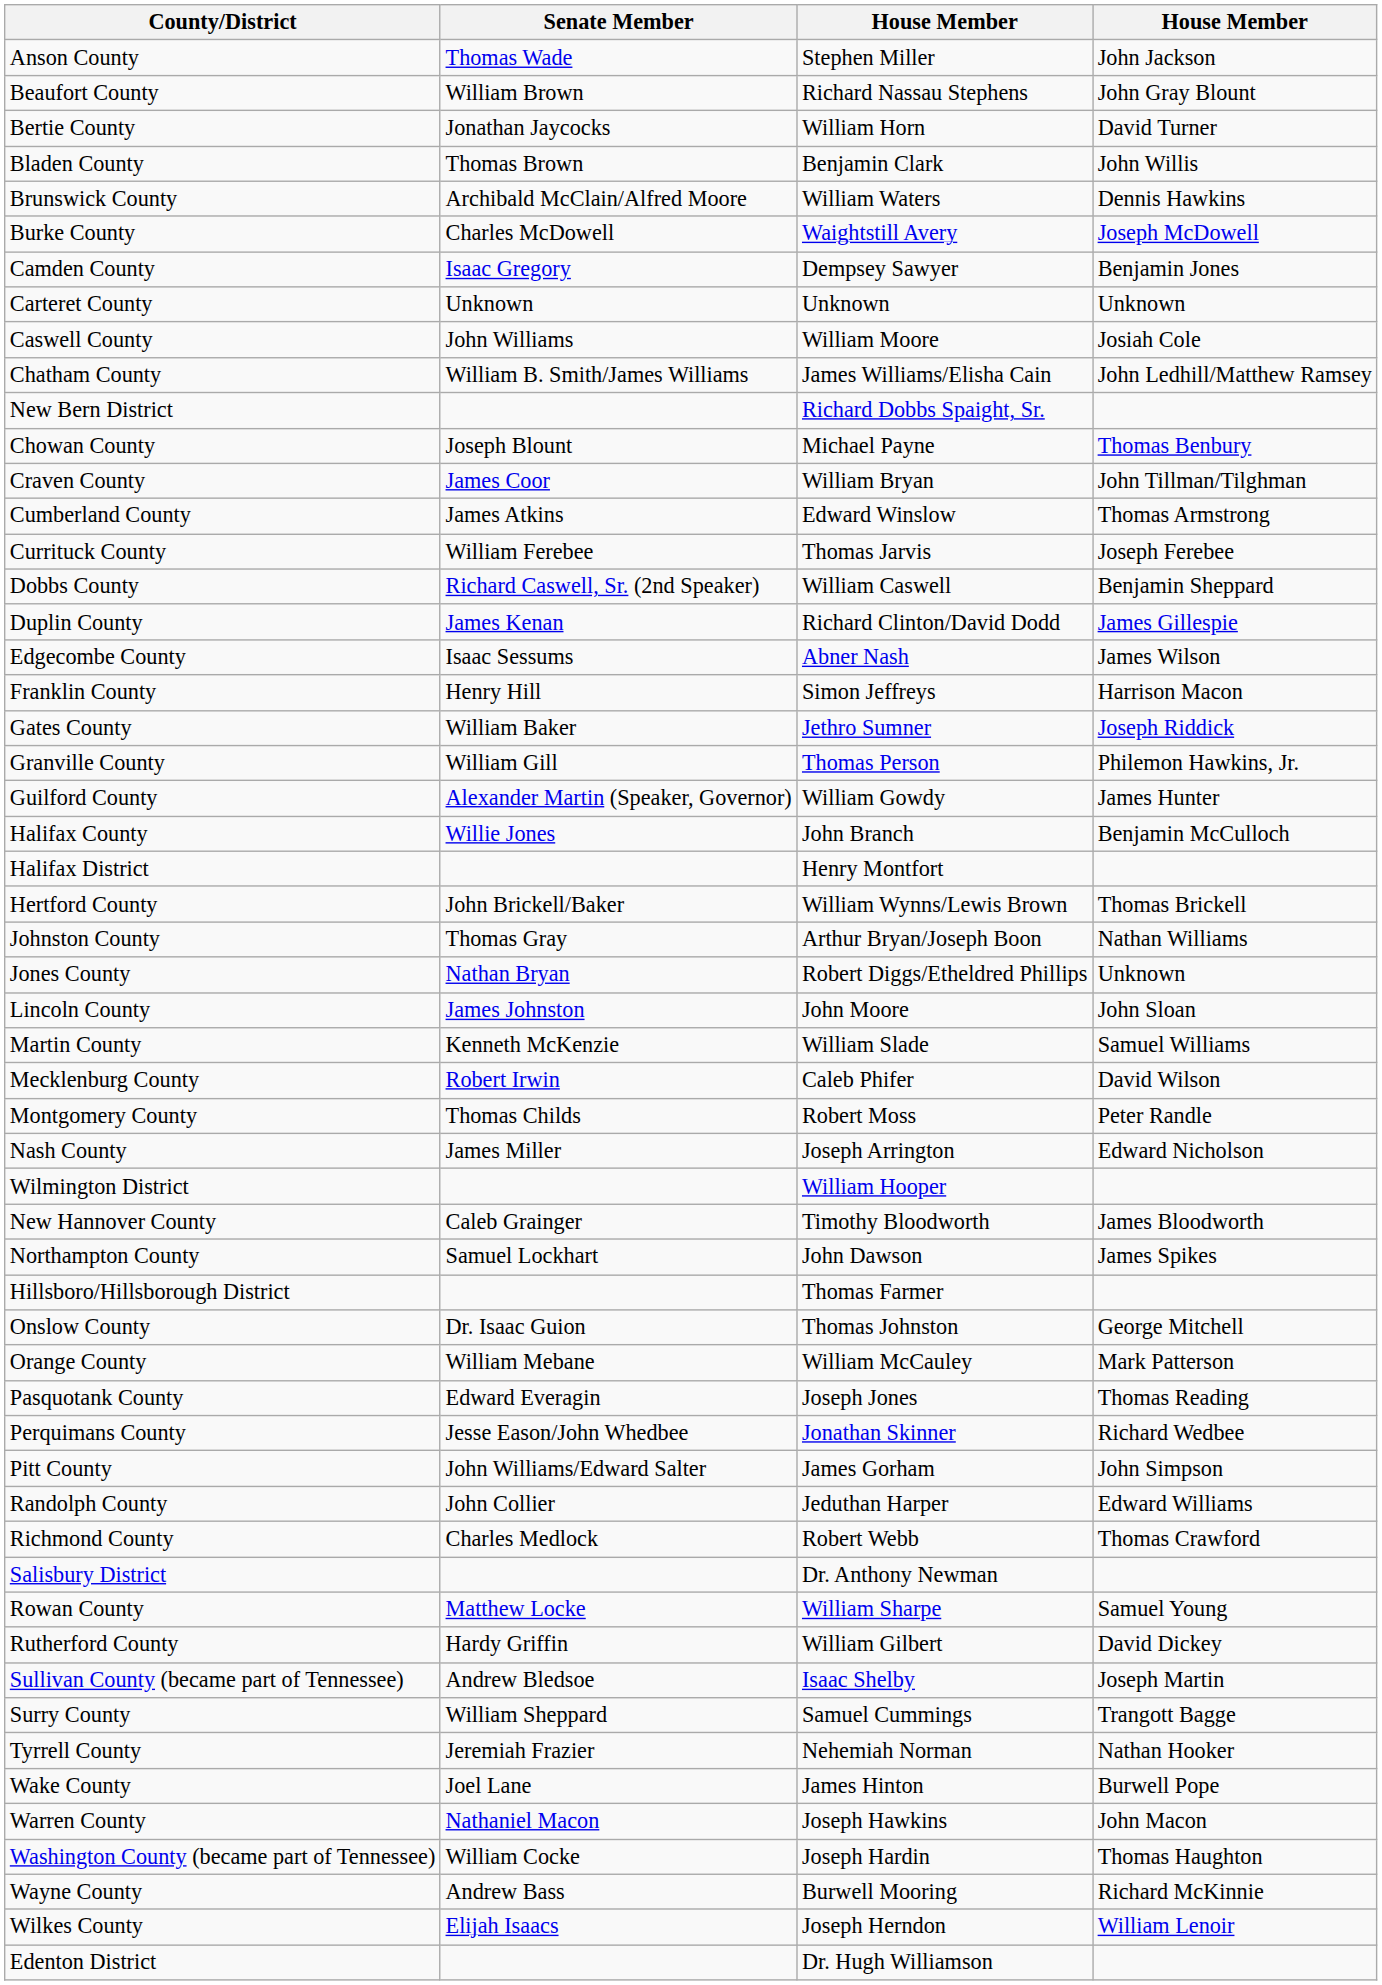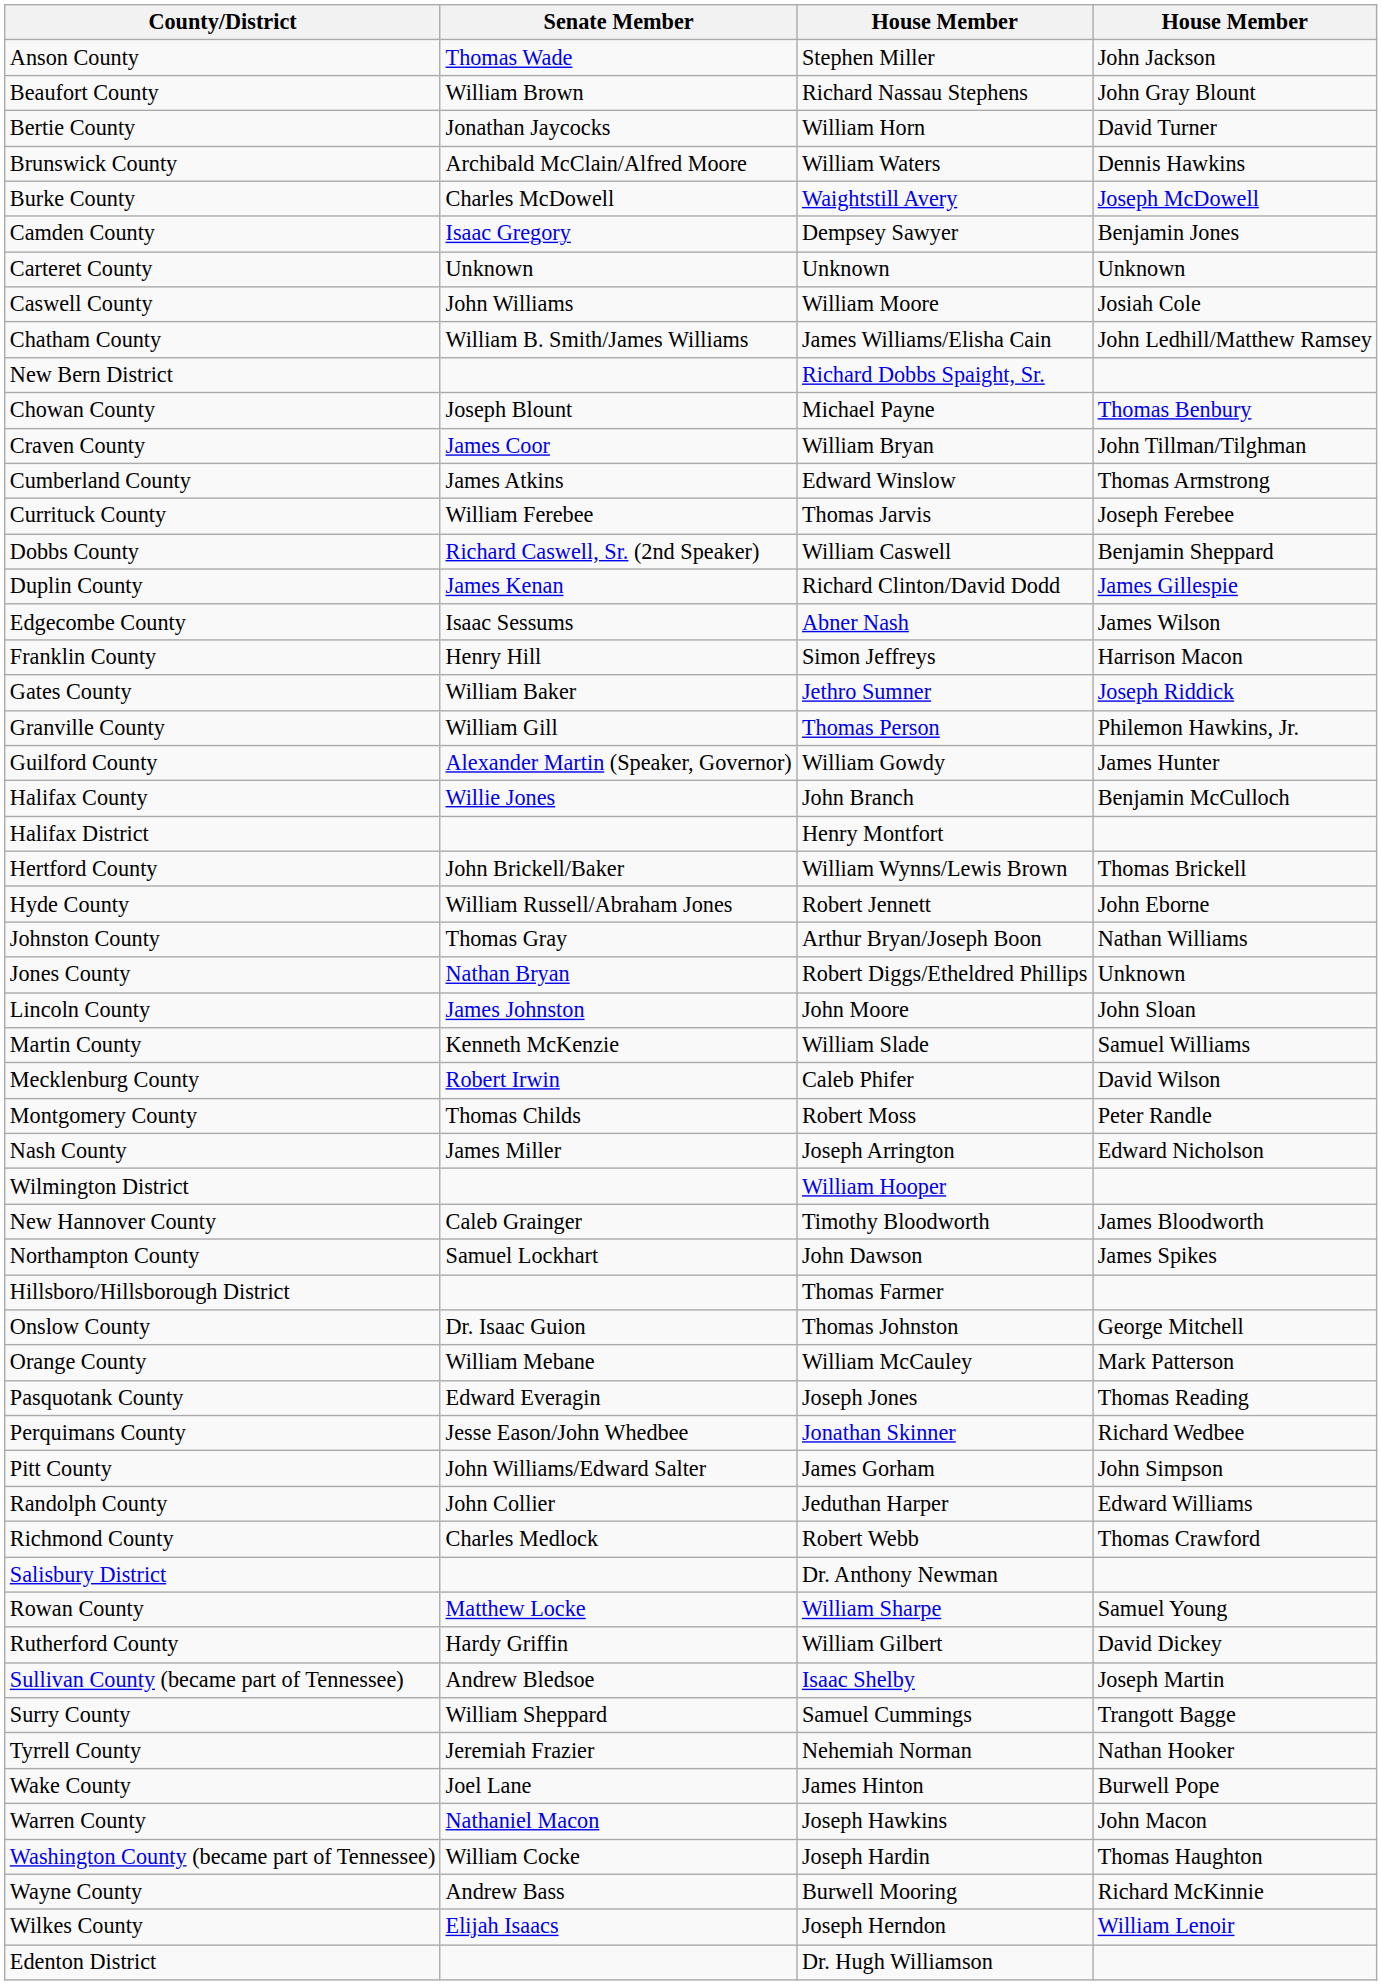 <table class="wikitable sortable">
 <tr>
 <th>County/District</th>
 <th>Senate Member</th>
 <th>House Member</th>
 <th>House Member</th>
 </tr>
 <tr>
 <td>Anson County</td>
 <td data-sort-value="Wade, Thomas"><a href='#'>Thomas Wade</a></td>
 <td data-sort-value="Miller, Stephen">Stephen Miller</td>
 <td data-sort-value="Jackson, John">John Jackson</td>
 </tr>
 <tr>
 <td>Beaufort County</td>
 <td data-sort-value="Brown, William">William Brown</td>
 <td data-sort-value="Stephens, Richard Nassau">Richard Nassau Stephens</td>
 <td data-sort-value="Blount, John Gray">John Gray Blount</td>
 </tr>
 <tr>
 <td>Bertie County</td>
 <td data-sort-value="Jaycocks, Jonathan">Jonathan Jaycocks</td>
 <td data-sort-value="Horn, William">William Horn</td>
 <td data-sort-value="Turner, David">David Turner</td>
-</tr>
-<tr>
-<td>Bladen County</td>
-<td data-sort-value="Brown, Thomas">Thomas Brown</td>
-<td data-sort-value="Clark, Benjamin">Benjamin Clark</td>
-<td data-sort-value="Willis, John">John Willis</td>
 </tr>
 <tr>
 <td>Brunswick County</td>
 <td data-sort-value="McClain, Archibald">Archibald McClain/Alfred Moore</td>
 <td data-sort-value="Waters, William">William Waters</td>
 <td data-sort-value="Hawkins, Dennis">Dennis Hawkins</td>
 </tr>
 <tr>
 <td>Burke County</td>
 <td data-sort-value="McDowell, Charles">Charles McDowell</td>
 <td data-sort-value="Avery, Waightstill"><a href='#'>Waightstill Avery</a></td>
 <td data-sort-value="McDowell, Joseph"><a href='#'>Joseph McDowell</a></td>
 </tr>
 <tr>
 <td>Camden County</td>
 <td data-sort-value="Gregory, Isaac"><a href='#'>Isaac Gregory</a></td>
 <td data-sort-value="Sawyer, Dempsey">Dempsey Sawyer</td>
 <td data-sort-value="Jones, Benjamin">Benjamin Jones</td>
 </tr>
 <tr>
 <td>Carteret County</td>
 <td>Unknown</td>
 <td>Unknown</td>
 <td>Unknown</td>
 </tr>
 <tr>
 <td>Caswell County</td>
 <td data-sort-value="Williams, John">John Williams</td>
 <td data-sort-value="Moore, William">William Moore</td>
 <td data-sort-value="Cole, Josiah">Josiah Cole</td>
 </tr>
 <tr>
 <td>Chatham County</td>
 <td data-sort-value="Williams, James">William B. Smith/James Williams</td>
 <td data-sort-value="Cain, Elisha">James Williams/Elisha Cain</td>
 <td data-sort-value="Ramsey, Matthew">John Ledhill/Matthew Ramsey</td>
 </tr>
 <tr>
 <td>New Bern District</td>
 <td></td>
 <td data-sort-value="Spaight, Richard Dobbs"><a href='#'>Richard Dobbs Spaight, Sr.</a></td>
 <td></td>
 </tr>
 <tr>
 <td>Chowan County</td>
 <td data-sort-value="Blount, Joseph">Joseph Blount</td>
 <td data-sort-value="Payne, Michael">Michael Payne</td>
 <td data-sort-value="Benbury, Thomas"><a href='#'>Thomas Benbury</a></td>
 </tr>
 <tr>
 <td>Craven County</td>
 <td data-sort-value="Coor, James"><a href='#'>James Coor</a></td>
 <td data-sort-value="Bryan, William">William Bryan</td>
 <td data-sort-value="Tilghman, John">John Tillman/Tilghman</td>
 </tr>
 <tr>
 <td>Cumberland County</td>
 <td data-sort-value="Atkins, James">James Atkins</td>
 <td data-sort-value="Winslow, Edward">Edward Winslow</td>
 <td data-sort-value="Armstrong, Thomas">Thomas Armstrong</td>
 </tr>
 <tr>
 <td>Currituck County</td>
 <td data-sort-value="Ferebee, William">William Ferebee</td>
 <td data-sort-value="Jarvis, Thomas">Thomas Jarvis</td>
 <td data-sort-value="Ferebee, Joseph">Joseph Ferebee</td>
 </tr>
 <tr>
 <td>Dobbs County</td>
 <td data-sort-value="Caswell, Richard"><a href='#'>Richard Caswell, Sr.</a> (2nd Speaker)</td>
 <td data-sort-value="Caswell, William">William Caswell</td>
 <td data-sort-value="Sheppard, Benjamin">Benjamin Sheppard</td>
 </tr>
 <tr>
 <td>Duplin County</td>
 <td data-sort-value="Kenan, James"><a href='#'>James Kenan</a></td>
 <td data-sort-value="Dodd, David">Richard Clinton/David Dodd</td>
 <td data-sort-value="Gillespie, James"><a href='#'>James Gillespie</a></td>
 </tr>
 <tr>
 <td>Edgecombe County</td>
 <td data-sort-value="Sessums, Isaac">Isaac Sessums</td>
 <td data-sort-value="Nash, Abner"><a href='#'>Abner Nash</a></td>
 <td data-sort-value="Wilson, James">James Wilson</td>
 </tr>
 <tr>
 <td>Franklin County</td>
 <td data-sort-value="Hill, Henry">Henry Hill</td>
 <td data-sort-value="Jeffreys, Simon">Simon Jeffreys</td>
 <td data-sort-value="Macon, Harrison">Harrison Macon</td>
 </tr>
 <tr>
 <td>Gates County</td>
 <td data-sort-value="Baker, William">William Baker</td>
 <td data-sort-value="Sumner, Jethro"><a href='#'>Jethro Sumner</a></td>
 <td data-sort-value="Riddick, Joseph"><a href='#'>Joseph Riddick</a></td>
 </tr>
 <tr>
 <td>Granville County</td>
 <td data-sort-value="Gill, William">William Gill</td>
 <td data-sort-value="Person, Thomas"><a href='#'>Thomas Person</a></td>
 <td data-sort-value="Hawkins, Philemon">Philemon Hawkins, Jr.</td>
 </tr>
 <tr>
 <td>Guilford County</td>
 <td data-sort-value="Martin, Alexander"><a href='#'>Alexander Martin</a> (Speaker, Governor)</td>
 <td data-sort-value="Gowdy, William">William Gowdy</td>
 <td data-sort-value="Hunter, James">James Hunter</td>
 </tr>
 <tr>
 <td>Halifax County</td>
 <td data-sort-value="Jones, Willie"><a href='#'>Willie Jones</a></td>
 <td data-sort-value="Branch, John">John Branch</td>
 <td data-sort-value="McCulloch, Benjamin">Benjamin McCulloch</td>
 </tr>
 <tr>
 <td>Halifax District</td>
 <td></td>
 <td data-sort-value="Montfort, Henry">Henry Montfort</td>
 <td></td>
 </tr>
 <tr>
 <td>Hertford County</td>
 <td data-sort-value="Baker, John">John Brickell/Baker</td>
 <td data-sort-value="Brown, Lewis">William Wynns/Lewis Brown</td>
 <td data-sort-value="Brickell, Thomas">Thomas Brickell</td>
+</tr>
+<tr>
+<td>Hyde County</td>
+<td data-sort-value="Jones, Abraham">William Russell/Abraham Jones</td>
+<td data-sort-value="Jennett, Robert">Robert Jennett</td>
+<td data-sort-value="Eborne, John">John Eborne</td>
 </tr>
 <tr>
 <td>Johnston County</td>
 <td data-sort-value="Gray, Thomas">Thomas Gray</td>
 <td data-sort-value="Boon, Joseph">Arthur Bryan/Joseph Boon</td>
 <td data-sort-value="Williams, Nathan">Nathan Williams</td>
 </tr>
 <tr>
 <td>Jones County</td>
 <td data-sort-value="Bryan, Nathan"><a href='#'>Nathan Bryan</a></td>
 <td data-sort-value="Diggs, Robert">Robert Diggs/Etheldred Phillips</td>
 <td>Unknown</td>
 </tr>
 <tr>
 <td>Lincoln County</td>
 <td data-sort-value="Johnston, James"><a href='#'>James Johnston</a></td>
 <td data-sort-value="Moore, John">John Moore</td>
 <td data-sort-value="Sloan, John">John Sloan</td>
 </tr>
 <tr>
 <td>Martin County</td>
 <td data-sort-value="McKenzie, Kenneth">Kenneth McKenzie</td>
 <td data-sort-value="Slade, William">William Slade</td>
 <td data-sort-value="Williams, Samuel">Samuel Williams</td>
 </tr>
 <tr>
 <td>Mecklenburg County</td>
 <td data-sort-value="Irwin, Robert"><a href='#'>Robert Irwin</a></td>
 <td data-sort-value="Phifer, Caleb">Caleb Phifer</td>
 <td data-sort-value="Wilson, David">David Wilson</td>
 </tr>
 <tr>
 <td>Montgomery County</td>
 <td data-sort-value="Childs, Thomas">Thomas Childs</td>
 <td data-sort-value="Moss, Robert">Robert Moss</td>
 <td data-sort-value="Randle, Peter">Peter Randle</td>
 </tr>
 <tr>
 <td>Nash County</td>
 <td data-sort-value="Miller, James">James Miller</td>
 <td data-sort-value="Arrington, Joseph">Joseph Arrington</td>
 <td data-sort-value="Nicholson, Edward">Edward Nicholson</td>
 </tr>
 <tr>
 <td>Wilmington District</td>
 <td></td>
 <td data-sort-value="Hooper, William"><a href='#'>William Hooper</a></td>
 <td></td>
 </tr>
 <tr>
 <td>New Hannover County</td>
 <td data-sort-value="Grainger, Caleb">Caleb Grainger</td>
 <td data-sort-value="Bloodworth, Timothy">Timothy Bloodworth</td>
 <td data-sort-value="Bloodworth, James">James Bloodworth</td>
 </tr>
 <tr>
 <td>Northampton County</td>
 <td data-sort-value="Lockhart, Samuel">Samuel Lockhart</td>
 <td data-sort-value="Dawson, John">John Dawson</td>
 <td data-sort-value="Spikes, James">James Spikes</td>
 </tr>
 <tr>
 <td>Hillsboro/Hillsborough District</td>
 <td></td>
 <td data-sort-value="Farmer, Thomas">Thomas Farmer</td>
 <td></td>
 </tr>
 <tr>
 <td>Onslow County</td>
 <td data-sort-value="Guion, Isaac">Dr. Isaac Guion</td>
 <td data-sort-value="Johnston, Thomas">Thomas Johnston</td>
 <td data-sort-value="Mitchell, George">George Mitchell</td>
 </tr>
 <tr>
 <td>Orange County</td>
 <td data-sort-value="Mebane, William">William Mebane</td>
 <td data-sort-value="McCauley, William">William McCauley</td>
 <td data-sort-value="Patterson, Mark">Mark Patterson</td>
 </tr>
 <tr>
 <td>Pasquotank County</td>
 <td data-sort-value="Everagain, Edward">Edward Everagin</td>
 <td data-sort-value="Jones, Joseph">Joseph Jones</td>
 <td data-sort-value="Reading, Thomas">Thomas Reading</td>
 </tr>
 <tr>
 <td>Perquimans County</td>
 <td data-sort-value="Whedbee, John">Jesse Eason/John Whedbee</td>
 <td data-sort-value="Skinner"><a href='#'>Jonathan Skinner</a></td>
 <td data-sort-value="Wedbee, Richard">Richard Wedbee</td>
 </tr>
 <tr>
 <td>Pitt County</td>
 <td data-sort-value="Salter, Edward">John Williams/Edward Salter</td>
 <td data-sort-value="Gorham, James">James Gorham</td>
 <td data-sort-value="Simpson, John">John Simpson</td>
 </tr>
 <tr>
 <td>Randolph County</td>
 <td data-sort-value="Collier, John">John Collier</td>
 <td data-sort-value="Harper, Jeduthan">Jeduthan Harper</td>
 <td data-sort-value="Williams, Edward">Edward Williams</td>
 </tr>
 <tr>
 <td>Richmond County</td>
 <td data-sort-value="Medlock, Charles">Charles Medlock</td>
 <td data-sort-value="Webb, Robert">Robert Webb</td>
 <td data-sort-value="Crawford, Thomas">Thomas Crawford</td>
 </tr>
 <tr>
 <td><a href='#'>Salisbury District</a></td>
 <td></td>
 <td data-sort-value="Newman, Anthony">Dr. Anthony Newman</td>
 <td></td>
 </tr>
 <tr>
 <td>Rowan County</td>
 <td data-sort-value="Locke, Matthew"><a href='#'>Matthew Locke</a></td>
 <td data-sort-value="Sharpe, William"><a href='#'>William Sharpe</a></td>
 <td data-sort-value="Young, Samuel">Samuel Young</td>
 </tr>
 <tr>
 <td>Rutherford County</td>
 <td data-sort-value="Griffin, Hardy">Hardy Griffin</td>
 <td data-sort-value="Gilbert, William">William Gilbert</td>
 <td data-sort-value="Dickey, David">David Dickey</td>
 </tr>
 <tr>
 <td><a href='#'>Sullivan County</a> (became part of Tennessee)</td>
 <td data-sort-value="Bledsoe, Andrew">Andrew Bledsoe</td>
 <td data-sort-value="Shelby, Isaac"><a href='#'>Isaac Shelby</a></td>
 <td data-sort-value="Martin, Joseph">Joseph Martin</td>
 </tr>
 <tr>
 <td>Surry County</td>
 <td data-sort-value="Sheppard, William">William Sheppard</td>
 <td data-sort-value="Cummings, Samuel">Samuel Cummings</td>
 <td data-sort-value="Bagge, Trangott">Trangott Bagge</td>
 </tr>
 <tr>
 <td>Tyrrell County</td>
 <td data-sort-value="Frazier, Jeremiah">Jeremiah Frazier</td>
 <td data-sort-value="Norman, Nehemiah">Nehemiah Norman</td>
 <td data-sort-value="Hooker, Nathan">Nathan Hooker</td>
 </tr>
 <tr>
 <td>Wake County</td>
 <td data-sort-value="Lane, Joel">Joel Lane</td>
 <td data-sort-value="Hinton, James">James Hinton</td>
 <td data-sort-value="Pope, Burwell">Burwell Pope</td>
 </tr>
 <tr>
 <td>Warren County</td>
 <td data-sort-value="Macon, Nathaniel"><a href='#'>Nathaniel Macon</a></td>
 <td data-sort-value="Hawkins, Joseph">Joseph Hawkins</td>
 <td data-sort-value="Macon, John">John Macon</td>
 </tr>
 <tr>
 <td><a href='#'>Washington County</a> (became part of Tennessee)</td>
 <td data-sort-value="Cocke, William">William Cocke</td>
 <td data-sort-value="Hardin, Joseph">Joseph Hardin</td>
 <td data-sort-value="Haughton, Thomas">Thomas Haughton</td>
 </tr>
 <tr>
 <td>Wayne County</td>
 <td data-sort-value="Bass, Andrew">Andrew Bass</td>
 <td data-sort-value="Mooring, Burwell">Burwell Mooring</td>
 <td data-sort-value="McKinnie, Richard">Richard McKinnie</td>
 </tr>
 <tr>
 <td>Wilkes County</td>
 <td data-sort-value="Isaacs, Elijah"><a href='#'>Elijah Isaacs</a></td>
 <td data-sort-value="Herndon, Joseph">Joseph Herndon</td>
 <td data-sort-value="Lenoir, William"><a href='#'>William Lenoir</a></td>
 </tr>
 <tr>
 <td>Edenton District</td>
 <td></td>
 <td data-sort-value="Williamson, Hugh">Dr. Hugh Williamson</td>
 <td></td>
 </tr>
 </table>
